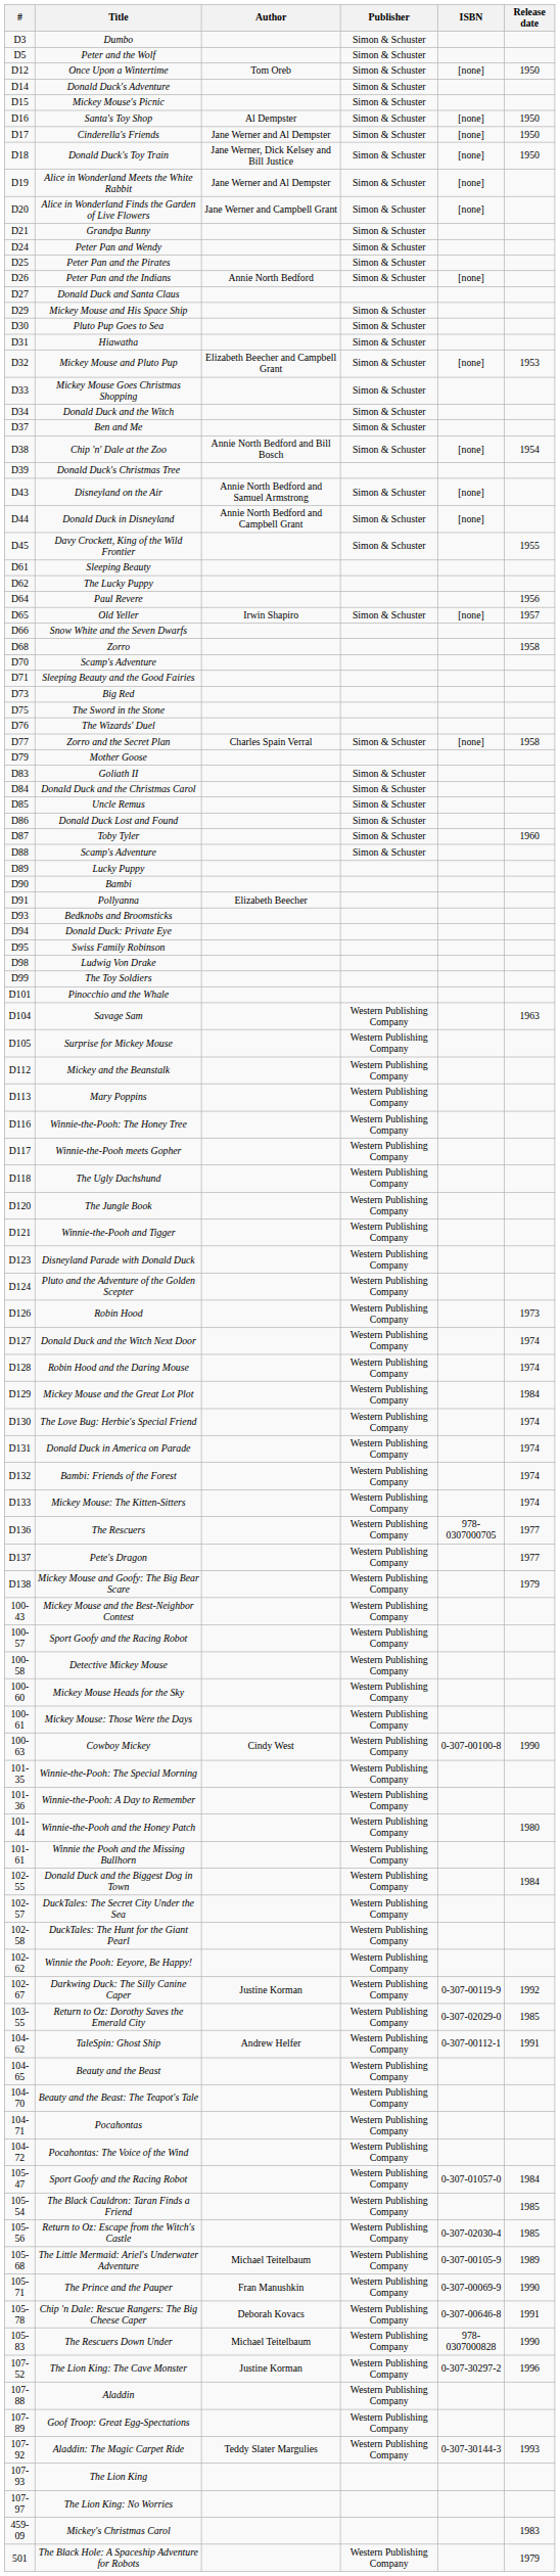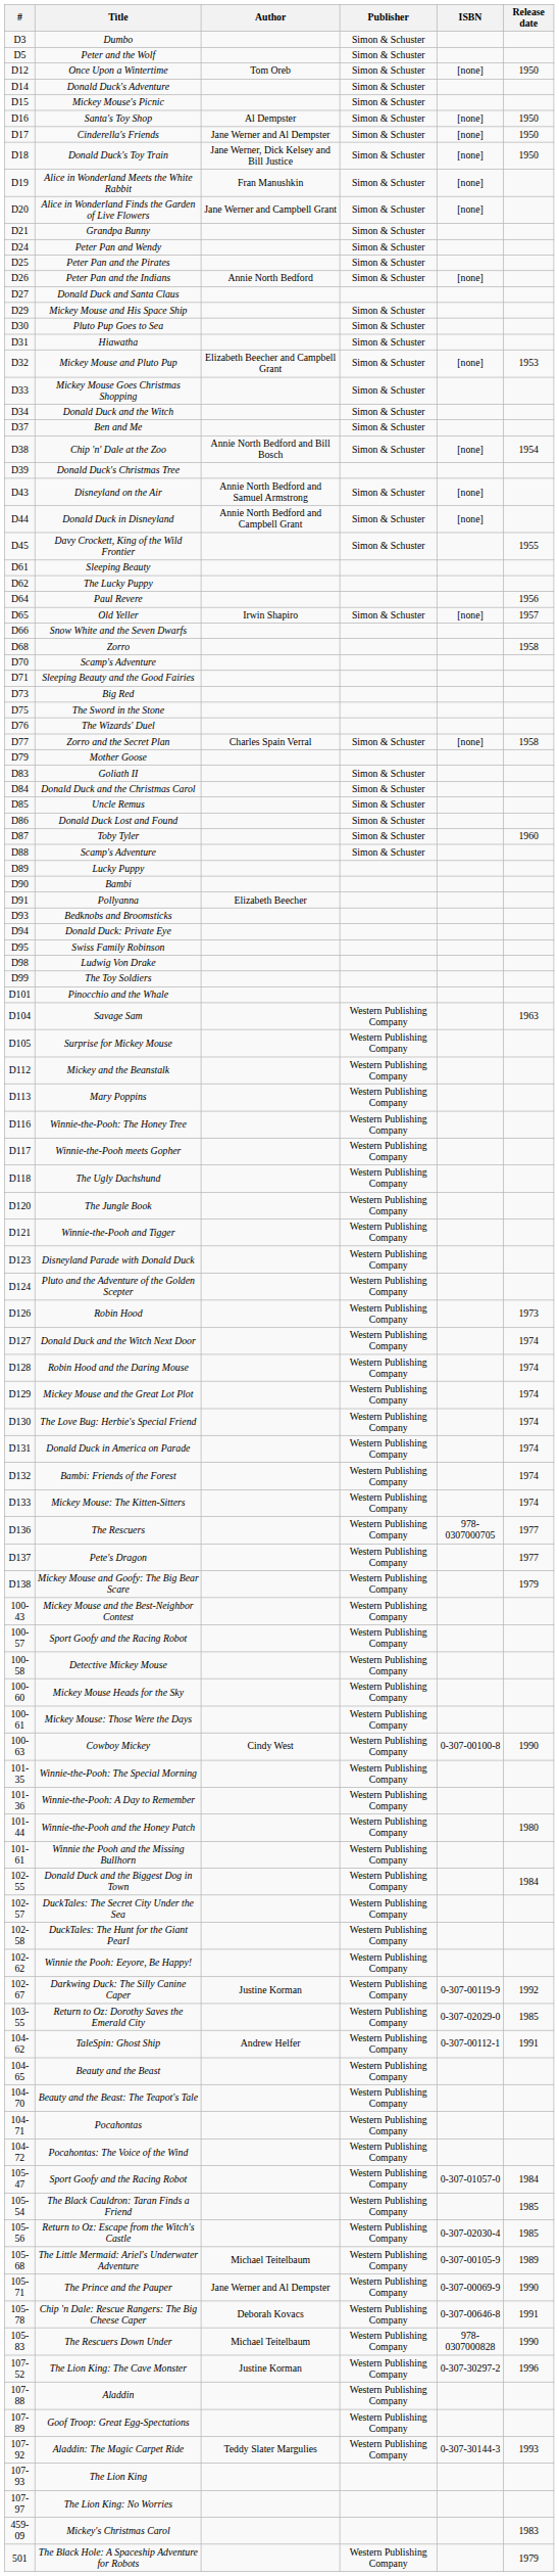 <table class="wikitable sortable" width="100%" border="1" style="font-size: 100%; text-align:center">
 <tr>
 <th>#</th>
 <th>Title</th>
 <th>Author</th>
 <th>Publisher</th>
 <th>ISBN</th>
 <th>Release date</th>
 </tr>
 <tr>
 <td>D3</td>
 <td><em>Dumbo</em></td>
 <td></td>
 <td>Simon & Schuster</td>
 <td></td>
 <td></td>
 </tr>
 <tr>
 <td>D5</td>
 <td><em>Peter and the Wolf</em></td>
 <td></td>
 <td>Simon & Schuster</td>
 <td></td>
 <td></td>
 </tr>
 <tr>
 <td>D12</td>
 <td><em>Once Upon a Wintertime</em></td>
 <td>Tom Oreb</td>
 <td>Simon & Schuster</td>
 <td>[none]</td>
 <td>1950</td>
 </tr>
 <tr>
 <td>D14</td>
 <td><em>Donald Duck's Adventure</em></td>
 <td></td>
 <td>Simon & Schuster</td>
 <td></td>
 <td></td>
 </tr>
 <tr>
 <td>D15</td>
 <td><em>Mickey Mouse's Picnic</em></td>
 <td></td>
 <td>Simon & Schuster</td>
 <td></td>
 <td></td>
 </tr>
 <tr>
 <td>D16</td>
 <td><em>Santa's Toy Shop</em></td>
 <td>Al Dempster</td>
 <td>Simon & Schuster</td>
 <td>[none]</td>
 <td>1950</td>
 </tr>
 <tr>
 <td>D17</td>
 <td><em>Cinderella's Friends</em></td>
 <td>Jane Werner and Al Dempster</td>
 <td>Simon & Schuster</td>
 <td>[none]</td>
 <td>1950</td>
 </tr>
 <tr>
 <td>D18</td>
 <td><em>Donald Duck's Toy Train</em></td>
 <td>Jane Werner, Dick Kelsey and Bill Justice</td>
 <td>Simon & Schuster</td>
 <td>[none]</td>
 <td>1950</td>
 </tr>
 <tr>
 <td>D19</td>
 <td><em>Alice in Wonderland Meets the White Rabbit</em></td>
-<td>Jane Werner and Al Dempster</td>
+<td>Fran Manushkin</td>
 <td>Simon & Schuster</td>
 <td>[none]</td>
 <td></td>
 </tr>
 <tr>
 <td>D20</td>
 <td><em>Alice in Wonderland Finds the Garden of Live Flowers</em></td>
 <td>Jane Werner and Campbell Grant</td>
 <td>Simon & Schuster</td>
 <td>[none]</td>
 <td></td>
 </tr>
 <tr>
 <td>D21</td>
 <td><em>Grandpa Bunny</em></td>
 <td></td>
 <td>Simon & Schuster</td>
 <td></td>
 <td></td>
 </tr>
 <tr>
 <td>D24</td>
 <td><em>Peter Pan and Wendy</em></td>
 <td></td>
 <td>Simon & Schuster</td>
 <td></td>
 <td></td>
 </tr>
 <tr>
 <td>D25</td>
 <td><em>Peter Pan and the Pirates</em></td>
 <td></td>
 <td>Simon & Schuster</td>
 <td></td>
 <td></td>
 </tr>
 <tr>
 <td>D26</td>
 <td><em>Peter Pan and the Indians</em></td>
 <td>Annie North Bedford</td>
 <td>Simon & Schuster</td>
 <td>[none]</td>
 <td></td>
 </tr>
 <tr>
 <td>D27</td>
 <td><em>Donald Duck and Santa Claus</em></td>
 <td></td>
 <td></td>
 <td></td>
 <td></td>
 </tr>
 <tr>
 <td>D29</td>
 <td><em>Mickey Mouse and His Space Ship</em></td>
 <td></td>
 <td>Simon & Schuster</td>
 <td></td>
 <td></td>
 </tr>
 <tr>
 <td>D30</td>
 <td><em>Pluto Pup Goes to Sea</em></td>
 <td></td>
 <td>Simon & Schuster</td>
 <td></td>
 <td></td>
 </tr>
 <tr>
 <td>D31</td>
 <td><em>Hiawatha</em></td>
 <td></td>
 <td>Simon & Schuster</td>
 <td></td>
 <td></td>
 </tr>
 <tr>
 <td>D32</td>
 <td><em>Mickey Mouse and Pluto Pup</em></td>
 <td>Elizabeth Beecher and Campbell Grant</td>
 <td>Simon & Schuster</td>
 <td>[none]</td>
 <td>1953</td>
 </tr>
 <tr>
 <td>D33</td>
 <td><em>Mickey Mouse Goes Christmas Shopping</em></td>
 <td></td>
 <td>Simon & Schuster</td>
 <td></td>
 <td></td>
 </tr>
 <tr>
 <td>D34</td>
 <td><em>Donald Duck and the Witch</em></td>
 <td></td>
 <td>Simon & Schuster</td>
 <td></td>
 <td></td>
 </tr>
 <tr>
 <td>D37</td>
 <td><em>Ben and Me</em></td>
 <td></td>
 <td>Simon & Schuster</td>
 <td></td>
 <td></td>
 </tr>
 <tr>
 <td>D38</td>
 <td><em>Chip 'n' Dale at the Zoo</em></td>
 <td>Annie North Bedford and Bill Bosch</td>
 <td>Simon & Schuster</td>
 <td>[none]</td>
 <td>1954</td>
 </tr>
 <tr>
 <td>D39</td>
 <td><em>Donald Duck's Christmas Tree</em></td>
 <td></td>
 <td></td>
 <td></td>
 <td></td>
 </tr>
 <tr>
 <td>D43</td>
 <td><em>Disneyland on the Air</em></td>
 <td>Annie North Bedford and Samuel Armstrong</td>
 <td>Simon & Schuster</td>
 <td>[none]</td>
 <td></td>
 </tr>
 <tr>
 <td>D44</td>
 <td><em>Donald Duck in Disneyland</em></td>
 <td>Annie North Bedford and Campbell Grant</td>
 <td>Simon & Schuster</td>
 <td>[none]</td>
 <td></td>
 </tr>
 <tr>
 <td>D45</td>
 <td><em>Davy Crockett, King of the Wild Frontier</em></td>
 <td></td>
 <td>Simon & Schuster</td>
 <td></td>
 <td>1955</td>
 </tr>
 <tr>
 <td>D61</td>
 <td><em>Sleeping Beauty</em></td>
 <td></td>
 <td></td>
 <td></td>
 <td></td>
 </tr>
 <tr>
 <td>D62</td>
 <td><em>The Lucky Puppy</em></td>
 <td></td>
 <td></td>
 <td></td>
 <td></td>
 </tr>
 <tr>
 <td>D64</td>
 <td><em>Paul Revere</em></td>
 <td></td>
 <td></td>
 <td></td>
 <td>1956</td>
 </tr>
 <tr>
 <td>D65</td>
 <td><em>Old Yeller</em></td>
 <td>Irwin Shapiro</td>
 <td>Simon & Schuster</td>
 <td>[none]</td>
 <td>1957</td>
 </tr>
 <tr>
 <td>D66</td>
 <td><em>Snow White and the Seven Dwarfs</em></td>
 <td></td>
 <td></td>
 <td></td>
 <td></td>
 </tr>
 <tr>
 <td>D68</td>
 <td><em>Zorro</em></td>
 <td></td>
 <td></td>
 <td></td>
 <td>1958</td>
 </tr>
 <tr>
 <td>D70</td>
 <td><em>Scamp's Adventure</em></td>
 <td></td>
 <td></td>
 <td></td>
 <td></td>
 </tr>
 <tr>
 <td>D71</td>
 <td><em>Sleeping Beauty and the Good Fairies</em></td>
 <td></td>
 <td></td>
 <td></td>
 <td></td>
 </tr>
 <tr>
 <td>D73</td>
 <td><em>Big Red</em></td>
 <td></td>
 <td></td>
 <td></td>
 </tr>
 <tr>
 <td>D75</td>
 <td><em>The Sword in the Stone</em></td>
 <td></td>
 <td></td>
 <td></td>
 <td></td>
 </tr>
 <tr>
 <td>D76</td>
 <td><em>The Wizards' Duel</em></td>
 <td></td>
 <td></td>
 <td></td>
 <td></td>
 </tr>
 <tr>
 <td>D77</td>
 <td><em>Zorro and the Secret Plan</em></td>
 <td>Charles Spain Verral</td>
 <td>Simon & Schuster</td>
 <td>[none]</td>
 <td>1958</td>
 </tr>
 <tr>
 <td>D79</td>
 <td><em>Mother Goose</em></td>
 <td></td>
 <td></td>
 <td></td>
 <td></td>
 </tr>
 <tr>
 <td>D83</td>
 <td><em>Goliath II</em></td>
 <td></td>
 <td>Simon & Schuster</td>
 <td></td>
 <td></td>
 </tr>
 <tr>
 <td>D84</td>
 <td><em>Donald Duck and the Christmas Carol</em></td>
 <td></td>
 <td>Simon & Schuster</td>
 <td></td>
 <td></td>
 </tr>
 <tr>
 <td>D85</td>
 <td><em>Uncle Remus</em></td>
 <td></td>
 <td>Simon & Schuster</td>
 <td></td>
 <td></td>
 </tr>
 <tr>
 <td>D86</td>
 <td><em>Donald Duck Lost and Found</em></td>
 <td></td>
 <td>Simon & Schuster</td>
 <td></td>
 <td></td>
 </tr>
 <tr>
 <td>D87</td>
 <td><em>Toby Tyler</em></td>
 <td></td>
 <td>Simon & Schuster</td>
 <td></td>
 <td>1960</td>
 </tr>
 <tr>
 <td>D88</td>
 <td><em>Scamp's Adventure</em></td>
 <td></td>
 <td>Simon & Schuster</td>
 <td></td>
 <td></td>
 </tr>
 <tr>
 <td>D89</td>
 <td><em>Lucky Puppy</em></td>
 <td></td>
 <td></td>
 <td></td>
 <td></td>
 </tr>
 <tr>
 <td>D90</td>
 <td><em>Bambi</em></td>
 <td></td>
 <td></td>
 <td></td>
 <td></td>
 </tr>
 <tr>
 <td>D91</td>
 <td><em>Pollyanna</em></td>
 <td>Elizabeth Beecher</td>
 <td></td>
 <td></td>
 <td></td>
 </tr>
 <tr>
 <td>D93</td>
 <td><em>Bedknobs and Broomsticks</em></td>
 <td></td>
 <td></td>
 <td></td>
 <td></td>
 </tr>
 <tr>
 <td>D94</td>
 <td><em>Donald Duck: Private Eye</em></td>
 <td></td>
 <td></td>
 <td></td>
 <td></td>
 </tr>
 <tr>
 <td>D95</td>
 <td><em>Swiss Family Robinson</em></td>
 <td></td>
 <td></td>
 <td></td>
 <td></td>
 </tr>
 <tr>
 <td>D98</td>
 <td><em>Ludwig Von Drake</em></td>
 <td></td>
 <td></td>
 <td></td>
 <td></td>
 </tr>
 <tr>
 <td>D99</td>
 <td><em>The Toy Soldiers</em></td>
 <td></td>
 <td></td>
 <td></td>
 <td></td>
 </tr>
 <tr>
 <td>D101</td>
 <td><em>Pinocchio and the Whale</em></td>
 <td></td>
 <td></td>
 <td></td>
 <td></td>
 </tr>
 <tr>
 <td>D104</td>
 <td><em>Savage Sam</em></td>
 <td></td>
 <td>Western Publishing Company</td>
 <td></td>
 <td>1963</td>
 </tr>
 <tr>
 <td>D105</td>
 <td><em>Surprise for Mickey Mouse</em></td>
 <td></td>
 <td>Western Publishing Company</td>
 <td></td>
 <td></td>
 </tr>
 <tr>
 <td>D112</td>
 <td><em>Mickey and the Beanstalk</em></td>
 <td></td>
 <td>Western Publishing Company</td>
 <td></td>
 <td></td>
 </tr>
 <tr>
 <td>D113</td>
 <td><em>Mary Poppins</em></td>
 <td></td>
 <td>Western Publishing Company</td>
 <td></td>
 <td></td>
 </tr>
 <tr>
 <td>D116</td>
 <td><em>Winnie-the-Pooh: The Honey Tree</em></td>
 <td></td>
 <td>Western Publishing Company</td>
 <td></td>
 <td></td>
 </tr>
 <tr>
 <td>D117</td>
 <td><em>Winnie-the-Pooh meets Gopher</em></td>
 <td></td>
 <td>Western Publishing Company</td>
 <td></td>
 <td></td>
 </tr>
 <tr>
 <td>D118</td>
 <td><em>The Ugly Dachshund</em></td>
 <td></td>
 <td>Western Publishing Company</td>
 <td></td>
 <td></td>
 </tr>
 <tr>
 <td>D120</td>
 <td><em>The Jungle Book</em></td>
 <td></td>
 <td>Western Publishing Company</td>
 <td></td>
 <td></td>
 </tr>
 <tr>
 <td>D121</td>
 <td><em>Winnie-the-Pooh and Tigger</em></td>
 <td></td>
 <td>Western Publishing Company</td>
 <td></td>
 <td></td>
 </tr>
 <tr>
 <td>D123</td>
 <td><em>Disneyland Parade with Donald Duck</em></td>
 <td></td>
 <td>Western Publishing Company</td>
 <td></td>
 <td></td>
 </tr>
 <tr>
 <td>D124</td>
 <td><em>Pluto and the Adventure of the Golden Scepter</em></td>
 <td></td>
 <td>Western Publishing Company</td>
 <td></td>
 <td></td>
 </tr>
 <tr>
 <td>D126</td>
 <td><em>Robin Hood</em></td>
 <td></td>
 <td>Western Publishing Company</td>
 <td></td>
 <td>1973</td>
 </tr>
 <tr>
 <td>D127</td>
 <td><em>Donald Duck and the Witch Next Door</em></td>
 <td></td>
 <td>Western Publishing Company</td>
 <td></td>
 <td>1974</td>
 </tr>
 <tr>
 <td>D128</td>
 <td><em>Robin Hood and the Daring Mouse</em></td>
 <td></td>
 <td>Western Publishing Company</td>
 <td></td>
 <td>1974</td>
 </tr>
 <tr>
 <td>D129</td>
 <td><em>Mickey Mouse and the Great Lot Plot</em></td>
 <td></td>
 <td>Western Publishing Company</td>
 <td></td>
-<td>1984</td>
+<td>1974</td>
 </tr>
 <tr>
 <td>D130</td>
 <td><em>The Love Bug: Herbie's Special Friend</em></td>
 <td></td>
 <td>Western Publishing Company</td>
 <td></td>
 <td>1974</td>
 </tr>
 <tr>
 <td>D131</td>
 <td><em>Donald Duck in America on Parade</em></td>
 <td></td>
 <td>Western Publishing Company</td>
 <td></td>
 <td>1974</td>
 </tr>
 <tr>
 <td>D132</td>
 <td><em>Bambi: Friends of the Forest</em></td>
 <td></td>
 <td>Western Publishing Company</td>
 <td></td>
 <td>1974</td>
 </tr>
 <tr>
 <td>D133</td>
 <td><em>Mickey Mouse: The Kitten-Sitters</em></td>
 <td></td>
 <td>Western Publishing Company</td>
 <td></td>
 <td>1974</td>
 </tr>
 <tr>
 <td>D136</td>
 <td><em>The Rescuers</em></td>
 <td></td>
 <td>Western Publishing Company</td>
 <td>978-0307000705</td>
 <td>1977</td>
 </tr>
 <tr>
 <td>D137</td>
 <td><em>Pete's Dragon</em></td>
 <td></td>
 <td>Western Publishing Company</td>
 <td></td>
 <td>1977</td>
 </tr>
 <tr>
 <td>D138</td>
 <td><em>Mickey Mouse and Goofy: The Big Bear Scare</em></td>
 <td></td>
 <td>Western Publishing Company</td>
 <td></td>
 <td>1979</td>
 </tr>
 <tr>
 <td>100-43</td>
 <td><em>Mickey Mouse and the Best-Neighbor Contest</em></td>
 <td></td>
 <td>Western Publishing Company</td>
 <td></td>
 <td></td>
 </tr>
 <tr>
 <td>100-57</td>
 <td><em>Sport Goofy and the Racing Robot</em></td>
 <td></td>
 <td>Western Publishing Company</td>
 <td></td>
 <td></td>
 </tr>
 <tr>
 <td>100-58</td>
 <td><em>Detective Mickey Mouse</em></td>
 <td></td>
 <td>Western Publishing Company</td>
 <td></td>
 <td></td>
 </tr>
 <tr>
 <td>100-60</td>
 <td><em>Mickey Mouse Heads for the Sky</em></td>
 <td></td>
 <td>Western Publishing Company</td>
 <td></td>
 <td></td>
 </tr>
 <tr>
 <td>100-61</td>
 <td><em>Mickey Mouse: Those Were the Days</em></td>
 <td></td>
 <td>Western Publishing Company</td>
 <td></td>
 <td></td>
 </tr>
 <tr>
 <td>100-63</td>
 <td><em>Cowboy Mickey</em></td>
 <td>Cindy West</td>
 <td>Western Publishing Company</td>
 <td>0-307-00100-8</td>
 <td>1990</td>
 </tr>
 <tr>
 <td>101-35</td>
 <td><em>Winnie-the-Pooh: The Special Morning</em></td>
 <td></td>
 <td>Western Publishing Company</td>
 <td></td>
 <td></td>
 </tr>
 <tr>
 <td>101-36</td>
 <td><em>Winnie-the-Pooh: A Day to Remember</em></td>
 <td></td>
 <td>Western Publishing Company</td>
 <td></td>
 <td></td>
 </tr>
 <tr>
 <td>101-44</td>
 <td><em>Winnie-the-Pooh and the Honey Patch</em></td>
 <td></td>
 <td>Western Publishing Company</td>
 <td></td>
 <td>1980</td>
 </tr>
 <tr>
 <td>101-61</td>
 <td><em>Winnie the Pooh and the Missing Bullhorn</em></td>
 <td></td>
 <td>Western Publishing Company</td>
 <td></td>
 <td></td>
 </tr>
 <tr>
 <td>102-55</td>
 <td><em>Donald Duck and the Biggest Dog in Town</em></td>
 <td></td>
 <td>Western Publishing Company</td>
 <td></td>
 <td>1984</td>
 </tr>
 <tr>
 <td>102-57</td>
 <td><em>DuckTales: The Secret City Under the Sea</em></td>
 <td></td>
 <td>Western Publishing Company</td>
 <td></td>
 <td></td>
 </tr>
 <tr>
 <td>102-58</td>
 <td><em>DuckTales: The Hunt for the Giant Pearl</em></td>
 <td></td>
 <td>Western Publishing Company</td>
 <td></td>
 <td></td>
 </tr>
 <tr>
 <td>102-62</td>
 <td><em>Winnie the Pooh: Eeyore, Be Happy!</em></td>
 <td></td>
 <td>Western Publishing Company</td>
 <td></td>
 <td></td>
 </tr>
 <tr>
 <td>102-67</td>
 <td><em>Darkwing Duck: The Silly Canine Caper</em></td>
 <td>Justine Korman</td>
 <td>Western Publishing Company</td>
 <td>0-307-00119-9</td>
 <td>1992</td>
 </tr>
 <tr>
 <td>103-55</td>
 <td><em>Return to Oz: Dorothy Saves the Emerald City</em></td>
 <td></td>
 <td>Western Publishing Company</td>
 <td>0-307-02029-0</td>
 <td>1985</td>
 </tr>
 <tr>
 <td>104-62</td>
 <td><em>TaleSpin: Ghost Ship</em></td>
 <td>Andrew Helfer</td>
 <td>Western Publishing Company</td>
 <td>0-307-00112-1</td>
 <td>1991</td>
 </tr>
 <tr>
 <td>104-65</td>
 <td><em>Beauty and the Beast</em></td>
 <td></td>
 <td>Western Publishing Company</td>
 <td></td>
 <td></td>
 </tr>
 <tr>
 <td>104-70</td>
 <td><em>Beauty and the Beast: The Teapot's Tale</em></td>
 <td></td>
 <td>Western Publishing Company</td>
 <td></td>
 <td></td>
 </tr>
 <tr>
 <td>104-71</td>
 <td><em>Pocahontas</em></td>
 <td></td>
 <td>Western Publishing Company</td>
 <td></td>
 <td></td>
 </tr>
 <tr>
 <td>104-72</td>
 <td><em>Pocahontas: The Voice of the Wind</em></td>
 <td></td>
 <td>Western Publishing Company</td>
 <td></td>
 <td></td>
 </tr>
 <tr>
 <td>105-47</td>
 <td><em>Sport Goofy and the Racing Robot</em></td>
 <td></td>
 <td>Western Publishing Company</td>
 <td>0-307-01057-0</td>
 <td>1984</td>
 </tr>
 <tr>
 <td>105-54</td>
 <td><em>The Black Cauldron: Taran Finds a Friend</em></td>
 <td></td>
 <td>Western Publishing Company</td>
 <td></td>
 <td>1985</td>
 </tr>
 <tr>
 <td>105-56</td>
 <td><em>Return to Oz: Escape from the Witch's Castle</em></td>
 <td></td>
 <td>Western Publishing Company</td>
 <td>0-307-02030-4</td>
 <td>1985</td>
 </tr>
 <tr>
 <td>105-68</td>
 <td><em>The Little Mermaid: Ariel's Underwater Adventure</em><br></td>
 <td>Michael Teitelbaum</td>
 <td>Western Publishing Company</td>
 <td>0-307-00105-9</td>
 <td>1989</td>
 </tr>
 <tr>
 <td>105-71</td>
 <td><em>The Prince and the Pauper</em></td>
-<td>Fran Manushkin</td>
+<td>Jane Werner and Al Dempster</td>
 <td>Western Publishing Company</td>
 <td>0-307-00069-9</td>
 <td>1990</td>
 </tr>
 <tr>
 <td>105-78</td>
 <td><em>Chip 'n Dale: Rescue Rangers: The Big Cheese Caper</em></td>
 <td>Deborah Kovacs</td>
 <td>Western Publishing Company</td>
 <td>0-307-00646-8</td>
 <td>1991</td>
 </tr>
 <tr>
 <td>105-83</td>
 <td><em>The Rescuers Down Under</em></td>
 <td>Michael Teitelbaum</td>
 <td>Western Publishing Company</td>
 <td>978-0307000828</td>
 <td>1990</td>
 </tr>
 <tr>
 <td>107-52</td>
 <td><em>The Lion King: The Cave Monster</em></td>
 <td>Justine Korman</td>
 <td>Western Publishing Company</td>
 <td>0-307-30297-2</td>
 <td>1996</td>
 </tr>
 <tr>
 <td>107-88</td>
 <td><em>Aladdin</em></td>
 <td></td>
 <td>Western Publishing Company</td>
 <td></td>
 <td></td>
 </tr>
 <tr>
 <td>107-89</td>
 <td><em>Goof Troop: Great Egg-Spectations</em></td>
 <td></td>
 <td>Western Publishing Company</td>
 <td></td>
 <td></td>
 </tr>
 <tr>
 <td>107-92</td>
 <td><em>Aladdin: The Magic Carpet Ride</em></td>
 <td>Teddy Slater Margulies</td>
 <td>Western Publishing Company</td>
 <td>0-307-30144-3</td>
 <td>1993</td>
 </tr>
 <tr>
 <td>107-93</td>
 <td><em>The Lion King</em></td>
 <td></td>
 <td></td>
 <td></td>
 <td></td>
 </tr>
 <tr>
 <td>107-97</td>
 <td><em>The Lion King: No Worries</em><br></td>
 <td></td>
 <td></td>
 <td></td>
 <td></td>
 </tr>
 <tr>
 <td>459-09</td>
 <td><em>Mickey's Christmas Carol</em></td>
 <td></td>
 <td></td>
 <td></td>
 <td>1983</td>
 </tr>
 <tr>
 <td>501</td>
 <td><em>The Black Hole: A Spaceship Adventure for Robots</em></td>
 <td></td>
 <td>Western Publishing Company</td>
 <td></td>
 <td>1979</td>
 </tr>
 </table>
